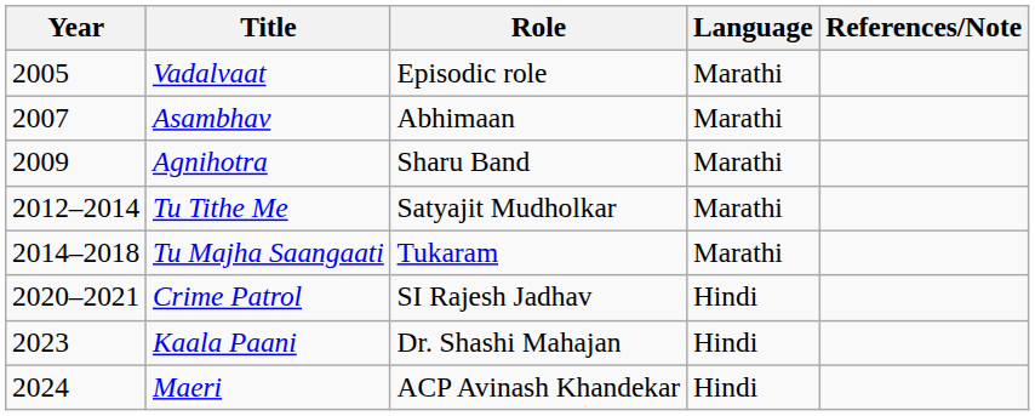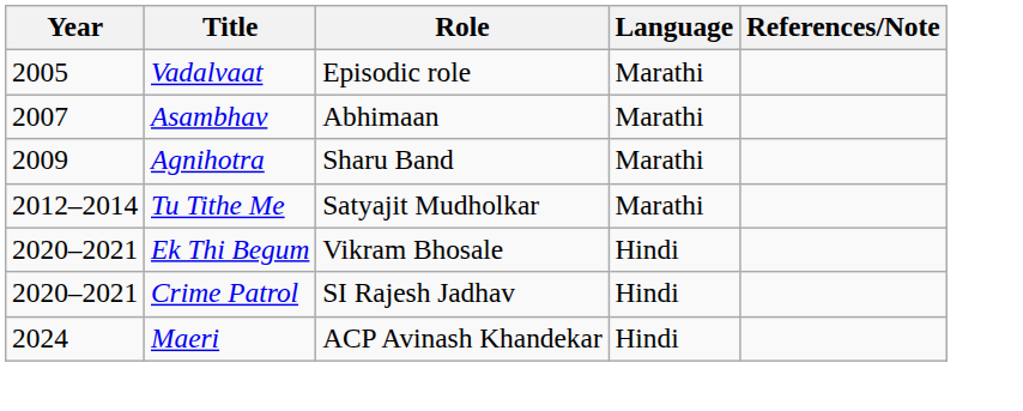 <table class="wikitable">
 <tr>
 <th>Year</th>
 <th>Title</th>
 <th>Role</th>
 <th>Language</th>
 <th>References/Note</th>
 </tr>
 <tr>
 <td>2005</td>
 <td><em><a href='#'>Vadalvaat</a></em></td>
 <td>Episodic role</td>
 <td>Marathi</td>
 <td></td>
 </tr>
 <tr>
 <td>2007</td>
 <td><em><a href='#'>Asambhav</a></em></td>
 <td>Abhimaan</td>
 <td>Marathi</td>
 <td></td>
 </tr>
 <tr>
 <td>2009</td>
 <td><em><a href='#'>Agnihotra</a></em></td>
 <td>Sharu Band</td>
 <td>Marathi</td>
 <td></td>
 </tr>
 <tr>
 <td>2012–2014</td>
 <td><em><a href='#'>Tu Tithe Me</a></em></td>
 <td>Satyajit Mudholkar</td>
 <td>Marathi</td>
 <td></td>
 </tr>
 <tr>
-<td>2014–2018</td>
-<td><em><a href='#'>Tu Majha Saangaati</a></em></td>
-<td><a href='#'>Tukaram</a></td>
-<td>Marathi</td>
+<td>2020–2021</td>
+<td><em><a href='#'>Ek Thi Begum</a></em></td>
+<td>Vikram Bhosale</td>
+<td>Hindi</td>
 <td></td>
 </tr>
 <tr>
 <td>2020–2021</td>
 <td><em><a href='#'>Crime Patrol</a></em></td>
 <td>SI Rajesh Jadhav</td>
-<td>Hindi</td>
-<td></td>
-</tr>
-<tr>
-<td>2023</td>
-<td><em><a href='#'>Kaala Paani</a></em></td>
-<td>Dr. Shashi Mahajan</td>
 <td>Hindi</td>
 <td></td>
 </tr>
 <tr>
 <td>2024</td>
 <td><em><a href='#'>Maeri</a></em></td>
 <td>ACP Avinash Khandekar</td>
 <td>Hindi</td>
 <td></td>
 </tr>
 </table>
